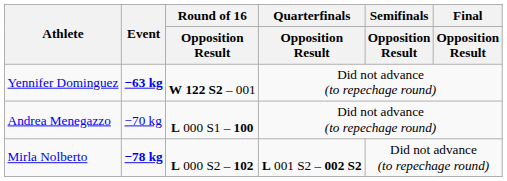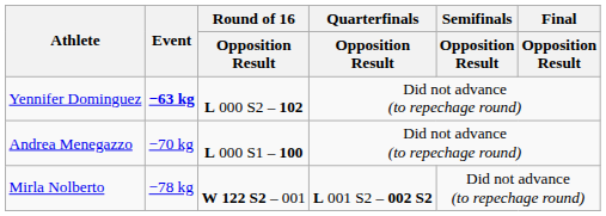 <table class="wikitable" style="font-size:90%">
 <tr>
 <th rowspan="2">Athlete</th>
 <th rowspan="2">Event</th>
 <th>Round of 16</th>
 <th>Quarterfinals</th>
 <th>Semifinals</th>
 <th>Final</th>
 </tr>
 <tr>
 <th>Opposition<br>Result</th>
 <th>Opposition<br>Result</th>
 <th>Opposition<br>Result</th>
 <th>Opposition<br>Result</th>
 </tr>
 <tr>
 <td><a href='#'>Yennifer Dominguez</a></td>
 <td><strong><a href='#'>−63 kg</a></strong></td>
-<td align=center><br><strong>W</strong> <strong>122 S2</strong> – 001</td>
+<td align=center><br><strong>L</strong> 000 S2 – <strong>102</strong></td>
 <td align=center colspan="5">Did not advance<br><em>(to repechage round)</em></td>
 </tr>
 <tr>
 <td><a href='#'>Andrea Menegazzo</a></td>
 <td><a href='#'>−70 kg</a></td>
 <td align=center><br><strong>L</strong> 000 S1 – <strong>100</strong></td>
 <td align=center colspan="5">Did not advance<br><em>(to repechage round)</em></td>
 </tr>
 <tr>
 <td><a href='#'>Mirla Nolberto</a></td>
-<td><strong><a href='#'>−78 kg</a></strong></td>
-<td align=center><br><strong>L</strong> 000 S2 – <strong>102</strong></td>
+<td><a href='#'>−78 kg</a></td>
+<td align=center><br><strong>W</strong> <strong>122 S2</strong> – 001</td>
 <td align=center><br><strong>L</strong> 001 S2 – <strong>002 S2</strong></td>
 <td align=center colspan="5">Did not advance<br><em>(to repechage round)</em></td>
 </tr>
 </table>
